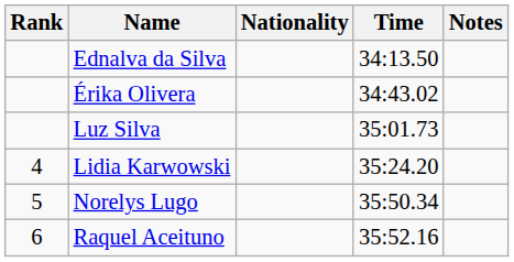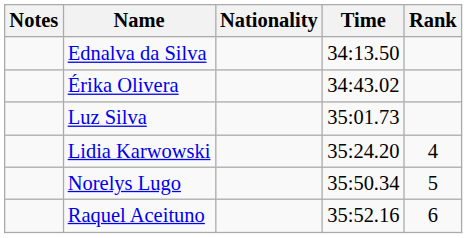 <table class="wikitable sortable" style="text-align:center">
 <tr>
-<th>Rank</th>
+<th>Notes</th>
 <th>Name</th>
 <th>Nationality</th>
 <th>Time</th>
-<th>Notes</th>
+<th>Rank</th>
 </tr>
 <tr>
 <td></td>
 <td align=left><a href='#'>Ednalva da Silva</a></td>
 <td align=left></td>
 <td>34:13.50</td>
 <td></td>
 </tr>
 <tr>
 <td></td>
 <td align=left><a href='#'>Érika Olivera</a></td>
 <td align=left></td>
 <td>34:43.02</td>
 <td></td>
 </tr>
 <tr>
 <td></td>
 <td align=left><a href='#'>Luz Silva</a></td>
 <td align=left></td>
 <td>35:01.73</td>
 <td></td>
 </tr>
 <tr>
-<td>4</td>
+<td></td>
 <td align=left><a href='#'>Lidia Karwowski</a></td>
 <td align=left></td>
 <td>35:24.20</td>
-<td></td>
+<td>4</td>
 </tr>
 <tr>
-<td>5</td>
+<td></td>
 <td align=left><a href='#'>Norelys Lugo</a></td>
 <td align=left></td>
 <td>35:50.34</td>
-<td></td>
+<td>5</td>
 </tr>
 <tr>
-<td>6</td>
+<td></td>
 <td align=left><a href='#'>Raquel Aceituno</a></td>
 <td align=left></td>
 <td>35:52.16</td>
-<td></td>
+<td>6</td>
 </tr>
 </table>
